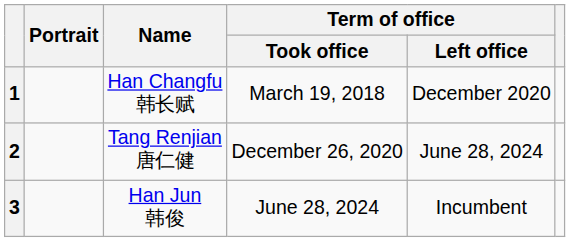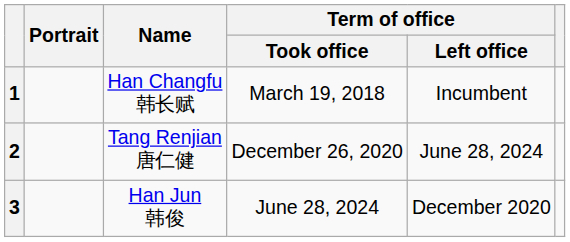 <table class="wikitable" style="text-align:center">
 <tr>
 <th rowspan="2"></th>
 <th rowspan="2">Portrait</th>
 <th rowspan="2">Name<br></th>
 <th colspan="2">Term of office</th>
 <th rowspan="2"></th>
 </tr>
 <tr>
 <th>Took office</th>
 <th>Left office</th>
 </tr>
 <tr>
 <th>1</th>
 <td></td>
 <td><a href='#'>Han Changfu</a><br>韩长赋<br></td>
 <td>March 19, 2018</td>
-<td>December 2020</td>
+<td>Incumbent</td>
 <td></td>
 </tr>
 <tr>
 <th>2</th>
 <td></td>
 <td><a href='#'>Tang Renjian</a><br>唐仁健<br></td>
 <td>December 26, 2020</td>
 <td>June 28, 2024</td>
 <td></td>
 </tr>
 <tr>
 <th>3</th>
 <td></td>
 <td><a href='#'>Han Jun</a><br>韩俊<br></td>
 <td>June 28, 2024</td>
-<td>Incumbent</td>
+<td>December 2020</td>
 <td></td>
 </tr>
 </table>
